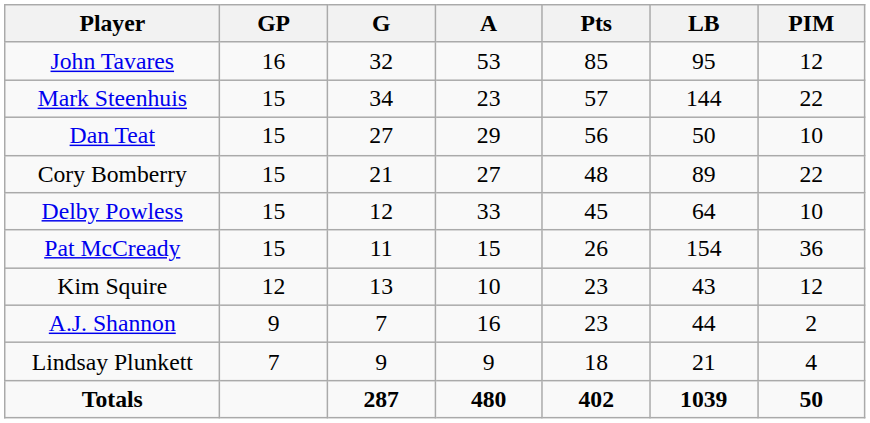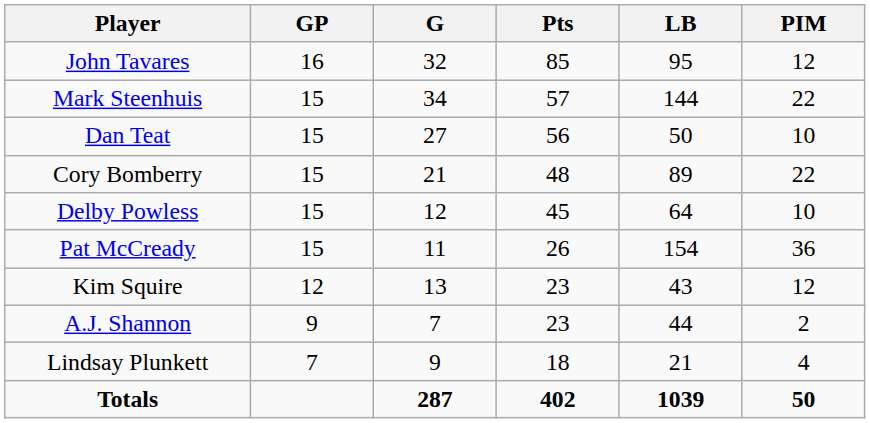 <table class="wikitable sortable">
 <tr align=center>
 <th width="20%">Player</th>
 <th width="10%">GP</th>
 <th width="10%">G</th>
-<th width="10%">A</th>
 <th width="10%">Pts</th>
 <th width="10%">LB</th>
 <th width="10%">PIM</th>
 </tr>
 <tr align=center>
 <td><a href='#'>John Tavares</a></td>
 <td>16</td>
 <td>32</td>
-<td>53</td>
 <td>85</td>
 <td>95</td>
 <td>12</td>
 </tr>
 <tr align=center>
 <td><a href='#'>Mark Steenhuis</a></td>
 <td>15</td>
 <td>34</td>
-<td>23</td>
 <td>57</td>
 <td>144</td>
 <td>22</td>
 </tr>
 <tr align=center>
 <td><a href='#'>Dan Teat</a></td>
 <td>15</td>
 <td>27</td>
-<td>29</td>
 <td>56</td>
 <td>50</td>
 <td>10</td>
 </tr>
 <tr align=center>
 <td>Cory Bomberry</td>
 <td>15</td>
 <td>21</td>
-<td>27</td>
 <td>48</td>
 <td>89</td>
 <td>22</td>
 </tr>
 <tr align=center>
 <td><a href='#'>Delby Powless</a></td>
 <td>15</td>
 <td>12</td>
-<td>33</td>
 <td>45</td>
 <td>64</td>
 <td>10</td>
 </tr>
 <tr align=center>
 <td><a href='#'>Pat McCready</a></td>
 <td>15</td>
 <td>11</td>
-<td>15</td>
 <td>26</td>
 <td>154</td>
 <td>36</td>
 </tr>
 <tr align=center>
 <td>Kim Squire</td>
 <td>12</td>
 <td>13</td>
-<td>10</td>
 <td>23</td>
 <td>43</td>
 <td>12</td>
 </tr>
 <tr align=center>
 <td><a href='#'>A.J. Shannon</a></td>
 <td>9</td>
 <td>7</td>
-<td>16</td>
 <td>23</td>
 <td>44</td>
 <td>2</td>
 </tr>
 <tr align=center>
 <td>Lindsay Plunkett</td>
 <td>7</td>
-<td>9</td>
 <td>9</td>
 <td>18</td>
 <td>21</td>
 <td>4</td>
 </tr>
 <tr align=center>
 <td><strong>Totals</strong></td>
 <td></td>
 <td><strong>287</strong></td>
-<td><strong>480</strong></td>
 <td><strong>402</strong></td>
 <td><strong>1039</strong></td>
 <td><strong>50</strong></td>
 </tr>
 </table>
